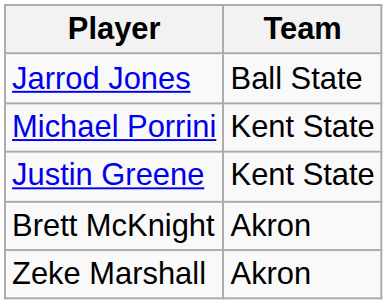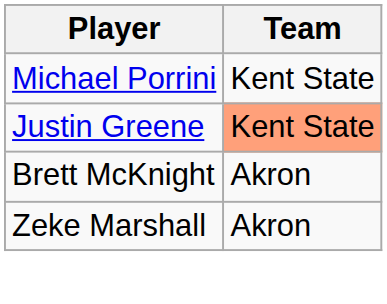 <table class="wikitable">
 <tr>
 <th>Player</th>
 <th>Team</th>
-</tr>
-<tr>
-<td><a href='#'>Jarrod Jones</a></td>
-<td>Ball State</td>
 </tr>
 <tr>
 <td><a href='#'>Michael Porrini</a></td>
 <td>Kent State</td>
 </tr>
 <tr>
 <td><a href='#'>Justin Greene</a></td>
-<td>Kent State</td>
+<td style="background: lightsalmon;">Kent State</td>
 </tr>
 <tr>
 <td>Brett McKnight</td>
 <td>Akron</td>
 </tr>
 <tr>
 <td>Zeke Marshall</td>
 <td>Akron</td>
 </tr>
 </table>
